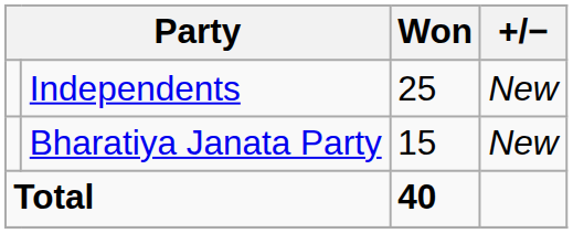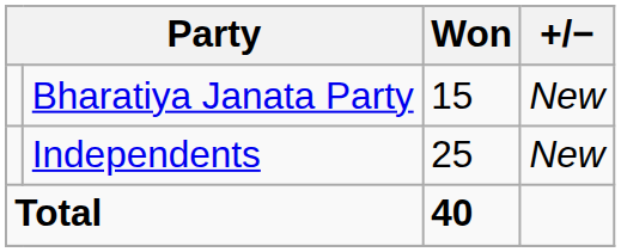 <table class="sortable wikitable">
 <tr>
 <th colspan="2">Party</th>
 <th>Won</th>
 <th><strong>+/−</strong></th>
 </tr>
 <tr>
 <td></td>
-<td><a href='#'>Independents</a></td>
-<td>25</td>
+<td><a href='#'>Bharatiya Janata Party</a></td>
+<td>15</td>
 <td><em>New</em></td>
 </tr>
 <tr>
 <td></td>
-<td><a href='#'>Bharatiya Janata Party</a></td>
-<td>15</td>
+<td><a href='#'>Independents</a></td>
+<td>25</td>
 <td><em>New</em></td>
 </tr>
 <tr>
 <td colspan="2"><strong>Total</strong></td>
 <td><strong>40</strong></td>
 <td></td>
 </tr>
 <tr>
 </tr>
 </table>
